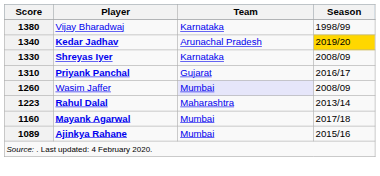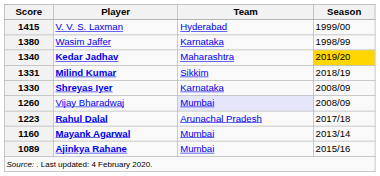 <table class="wikitable" width=70%>
 <tr bgcolor=#87cefa>
 <th>Score</th>
 <th>Player</th>
 <th>Team</th>
 <th>Season</th>
 </tr>
 <tr>
 </tr>
 <tr>
+<th>1415</th>
+<td><a href='#'>V. V. S. Laxman</a></td>
+<td><a href='#'>Hyderabad</a></td>
+<td>1999/00</td>
+</tr>
+<tr>
 <th>1380</th>
-<td><a href='#'>Vijay Bharadwaj</a></td>
+<td><a href='#'>Wasim Jaffer</a></td>
 <td><a href='#'>Karnataka</a></td>
 <td>1998/99</td>
 </tr>
 <tr>
 <th>1340</th>
 <td><strong><a href='#'>Kedar Jadhav</a></strong></td>
-<td><a href='#'>Arunachal Pradesh</a></td>
+<td><a href='#'>Maharashtra</a></td>
 <td style="background: gold;">2019/20</td>
+</tr>
+<tr>
+<th>1331</th>
+<td><strong><a href='#'>Milind Kumar</a></strong></td>
+<td><a href='#'>Sikkim</a></td>
+<td>2018/19</td>
 </tr>
 <tr>
 <th>1330</th>
 <td><strong><a href='#'>Shreyas Iyer</a></strong></td>
 <td><a href='#'>Karnataka</a></td>
 <td>2008/09</td>
 </tr>
 <tr>
-<th>1310</th>
-<td><strong><a href='#'>Priyank Panchal</a></strong></td>
-<td><a href='#'>Gujarat</a></td>
-<td>2016/17</td>
-</tr>
-<tr>
 <th>1260</th>
-<td><a href='#'>Wasim Jaffer</a></td>
+<td><a href='#'>Vijay Bharadwaj</a></td>
 <td style="background: lavender;"><a href='#'>Mumbai</a></td>
 <td>2008/09</td>
 </tr>
 <tr>
 <th>1223</th>
 <td><strong><a href='#'>Rahul Dalal</a></strong></td>
-<td><a href='#'>Maharashtra</a></td>
-<td>2013/14</td>
+<td><a href='#'>Arunachal Pradesh</a></td>
+<td>2017/18</td>
 </tr>
 <tr>
 <th>1160</th>
 <td><strong><a href='#'>Mayank Agarwal</a></strong></td>
 <td><a href='#'>Mumbai</a></td>
-<td>2017/18</td>
+<td>2013/14</td>
 </tr>
 <tr>
 <th>1089</th>
 <td><strong><a href='#'>Ajinkya Rahane</a></strong></td>
 <td><a href='#'>Mumbai</a></td>
 <td>2015/16</td>
 </tr>
 <tr>
 <td colspan="4"><small><em>Source:  </em>. Last updated: 4 February 2020.</small></td>
 </tr>
 </table>
